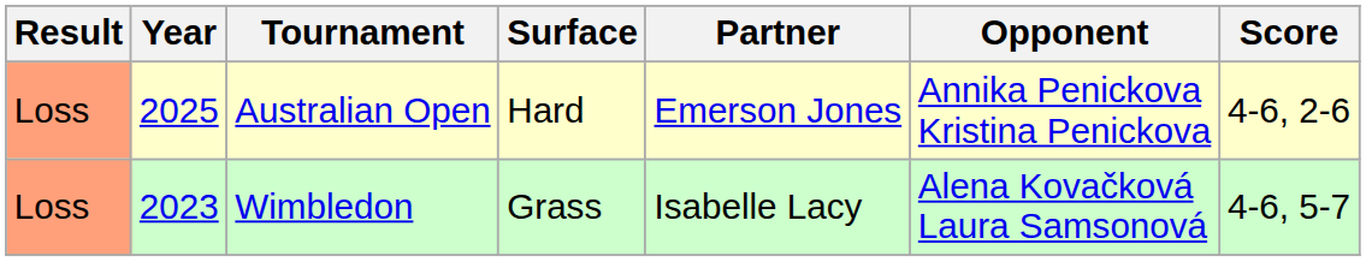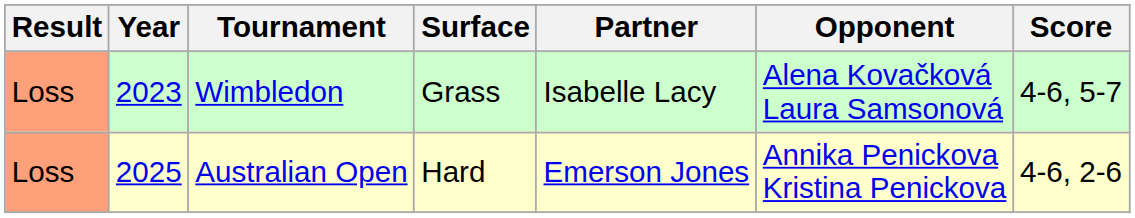 <table class="sortable wikitable">
 <tr>
 <th>Result</th>
 <th>Year</th>
 <th>Tournament</th>
 <th>Surface</th>
 <th>Partner</th>
 <th>Opponent</th>
 <th class="unsortable">Score</th>
 </tr>
+<tr style="background:#ccffcc;">
+<td style="background:#ffa07a;">Loss</td>
+<td><a href='#'>2023</a></td>
+<td><a href='#'>Wimbledon</a></td>
+<td>Grass</td>
+<td> Isabelle Lacy</td>
+<td> <a href='#'>Alena Kovačková</a> <br> <a href='#'>Laura Samsonová</a></td>
+<td>4-6, 5-7</td>
+</tr>
 <tr style="background:#FFFFCC;">
 <td style="background:#ffa07a;">Loss</td>
 <td><a href='#'>2025</a></td>
 <td><a href='#'>Australian Open</a></td>
 <td>Hard</td>
 <td> <a href='#'>Emerson Jones</a></td>
 <td> <a href='#'>Annika Penickova</a> <br> <a href='#'>Kristina Penickova</a></td>
 <td>4-6, 2-6</td>
 </tr>
-<tr style="background:#ccffcc;">
-<td style="background:#ffa07a;">Loss</td>
-<td><a href='#'>2023</a></td>
-<td><a href='#'>Wimbledon</a></td>
-<td>Grass</td>
-<td> Isabelle Lacy</td>
-<td> <a href='#'>Alena Kovačková</a> <br> <a href='#'>Laura Samsonová</a></td>
-<td>4-6, 5-7</td>
-</tr>
 </table>
